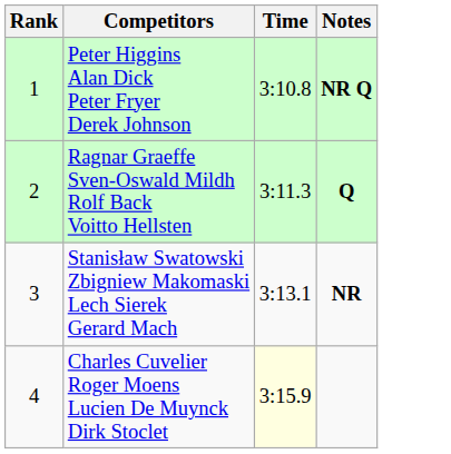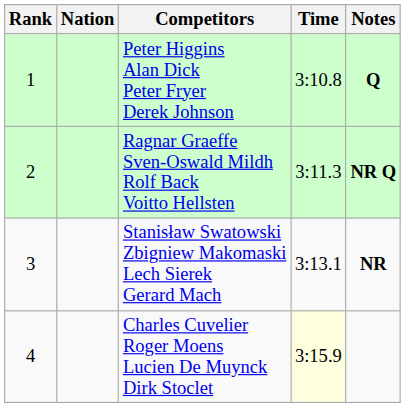 <table class="wikitable sortable" style="text-align:center">
 <tr>
 <th>Rank</th>
+<th>Nation</th>
 <th>Competitors</th>
 <th>Time</th>
 <th>Notes</th>
 </tr>
 <tr bgcolor=ccffcc>
 <td>1</td>
+<td align=left></td>
 <td align=left><a href='#'>Peter Higgins</a><br><a href='#'>Alan Dick</a><br><a href='#'>Peter Fryer</a><br><a href='#'>Derek Johnson</a></td>
 <td>3:10.8</td>
-<td><strong>NR Q</strong></td>
+<td><strong>Q</strong></td>
 </tr>
 <tr bgcolor=ccffcc>
 <td>2</td>
+<td align=left></td>
 <td align=left><a href='#'>Ragnar Graeffe</a><br><a href='#'>Sven-Oswald Mildh</a><br><a href='#'>Rolf Back</a><br><a href='#'>Voitto Hellsten</a></td>
 <td>3:11.3</td>
-<td><strong>Q</strong></td>
+<td><strong>NR Q</strong></td>
 </tr>
 <tr>
 <td>3</td>
+<td align=left></td>
 <td align=left><a href='#'>Stanisław Swatowski</a><br><a href='#'>Zbigniew Makomaski</a><br><a href='#'>Lech Sierek</a><br><a href='#'>Gerard Mach</a></td>
 <td>3:13.1</td>
 <td><strong>NR </strong></td>
 </tr>
 <tr>
 <td>4</td>
+<td align=left></td>
 <td align=left><a href='#'>Charles Cuvelier</a><br><a href='#'>Roger Moens</a><br><a href='#'>Lucien De Muynck</a><br><a href='#'>Dirk Stoclet</a></td>
 <td style="background: lightyellow;">3:15.9</td>
 <td></td>
 </tr>
 </table>
